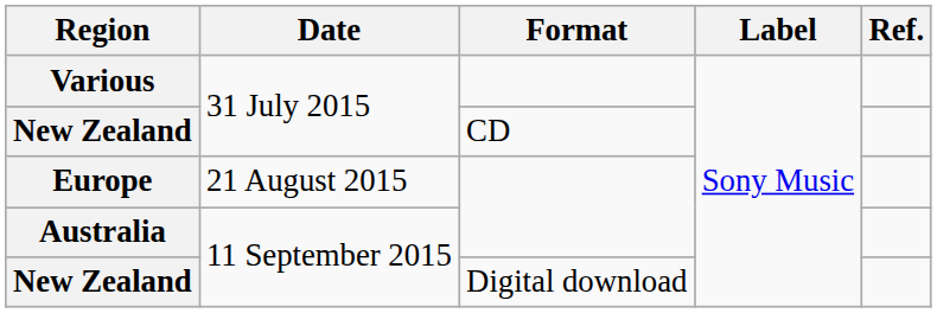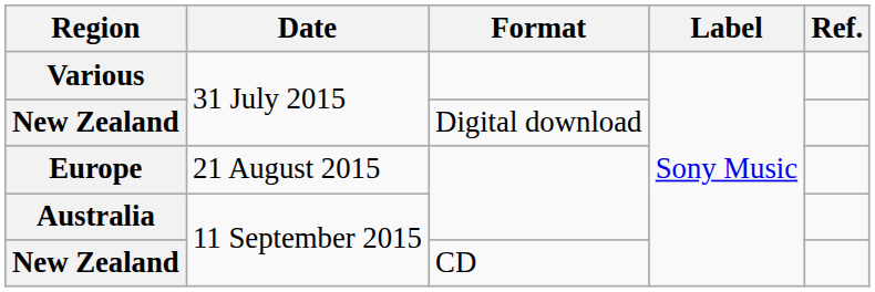 <table class="wikitable plainrowheaders">
 <tr>
 <th>Region</th>
 <th>Date</th>
 <th>Format</th>
 <th>Label</th>
 <th>Ref.</th>
 </tr>
 <tr>
 <th scope="row">Various</th>
 <td rowspan="2">31 July 2015</td>
 <td></td>
 <td rowspan="5"><a href='#'>Sony Music</a></td>
 <td></td>
 </tr>
 <tr>
 <th scope="row">New Zealand</th>
-<td>CD</td>
+<td>Digital download</td>
 <td></td>
 </tr>
 <tr>
 <th scope="row">Europe</th>
 <td>21 August 2015</td>
 <td rowspan="2"></td>
 <td></td>
 </tr>
 <tr>
 <th scope="row">Australia</th>
 <td rowspan="2">11 September 2015</td>
 <td></td>
 </tr>
 <tr>
 <th scope="row">New Zealand</th>
-<td>Digital download</td>
+<td>CD</td>
 <td></td>
 </tr>
 </table>
